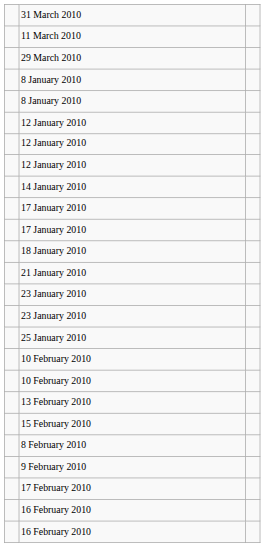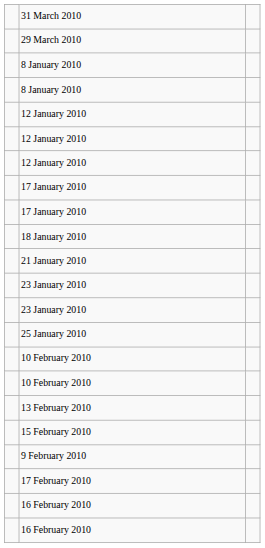 <table class="wikitable" style="font-size: 80%; float: left; width: 26em; margin-right: 1em; height: 700px">
 <tr>
 <td></td>
 <td>31 March 2010</td>
-<td></td>
-</tr>
-<tr>
-<td></td>
-<td>11 March 2010</td>
 <td></td>
 </tr>
 <tr>
 <td></td>
 <td>29 March 2010</td>
 <td></td>
 </tr>
 <tr>
 <td></td>
 <td>8 January 2010</td>
 <td></td>
 </tr>
 <tr>
 <td></td>
 <td>8 January 2010</td>
 <td></td>
 </tr>
 <tr>
 <td></td>
 <td>12 January 2010</td>
 <td></td>
 </tr>
 <tr>
 <td></td>
 <td>12 January 2010</td>
 <td></td>
 </tr>
 <tr>
 <td></td>
 <td>12 January 2010</td>
-<td></td>
-</tr>
-<tr>
-<td></td>
-<td>14 January 2010</td>
 <td></td>
 </tr>
 <tr>
 <td></td>
 <td>17 January 2010</td>
 <td></td>
 </tr>
 <tr>
 <td></td>
 <td>17 January 2010</td>
 <td></td>
 </tr>
 <tr>
 <td></td>
 <td>18 January 2010</td>
 <td></td>
 </tr>
 <tr>
 <td></td>
 <td>21 January 2010</td>
 <td></td>
 </tr>
 <tr>
 <td></td>
 <td>23 January 2010</td>
 <td></td>
 </tr>
 <tr>
 <td></td>
 <td>23 January 2010</td>
 <td></td>
 </tr>
 <tr>
 <td></td>
 <td>25 January 2010</td>
 <td></td>
 </tr>
 <tr>
 <td></td>
 <td>10 February 2010</td>
 <td></td>
 </tr>
 <tr>
 <td></td>
 <td>10 February 2010</td>
 <td></td>
 </tr>
 <tr>
 <td></td>
 <td>13 February 2010</td>
 <td></td>
 </tr>
 <tr>
 <td></td>
 <td>15 February 2010</td>
 <td></td>
 </tr>
 <tr>
 <td></td>
-<td>8 February 2010</td>
-<td></td>
-</tr>
-<tr>
-<td></td>
 <td>9 February 2010</td>
 <td></td>
 </tr>
 <tr>
 <td></td>
 <td>17 February 2010</td>
 <td></td>
 </tr>
 <tr>
 <td></td>
 <td>16 February 2010</td>
 <td></td>
 </tr>
 <tr>
 <td></td>
 <td>16 February 2010</td>
 <td></td>
 </tr>
 </table>
